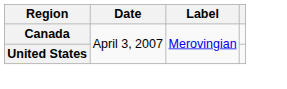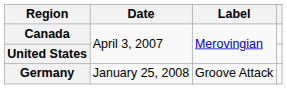 <table class="wikitable plainrowheaders">
 <tr>
 <th scope="col">Region</th>
 <th scope="col">Date</th>
 <th scope="col">Label</th>
 <th scope="col"></th>
 </tr>
 <tr>
 <th scope="row">Canada</th>
 <td rowspan="2">April 3, 2007</td>
 <td rowspan="2"><a href='#'>Merovingian</a></td>
 <td align="center"></td>
 </tr>
 <tr>
 <th scope="row">United States</th>
 <td align="center"></td>
 </tr>
+<tr>
+<th scope="row">Germany</th>
+<td>January 25, 2008</td>
+<td>Groove Attack</td>
+<td align="center"></td>
+</tr>
 </table>
